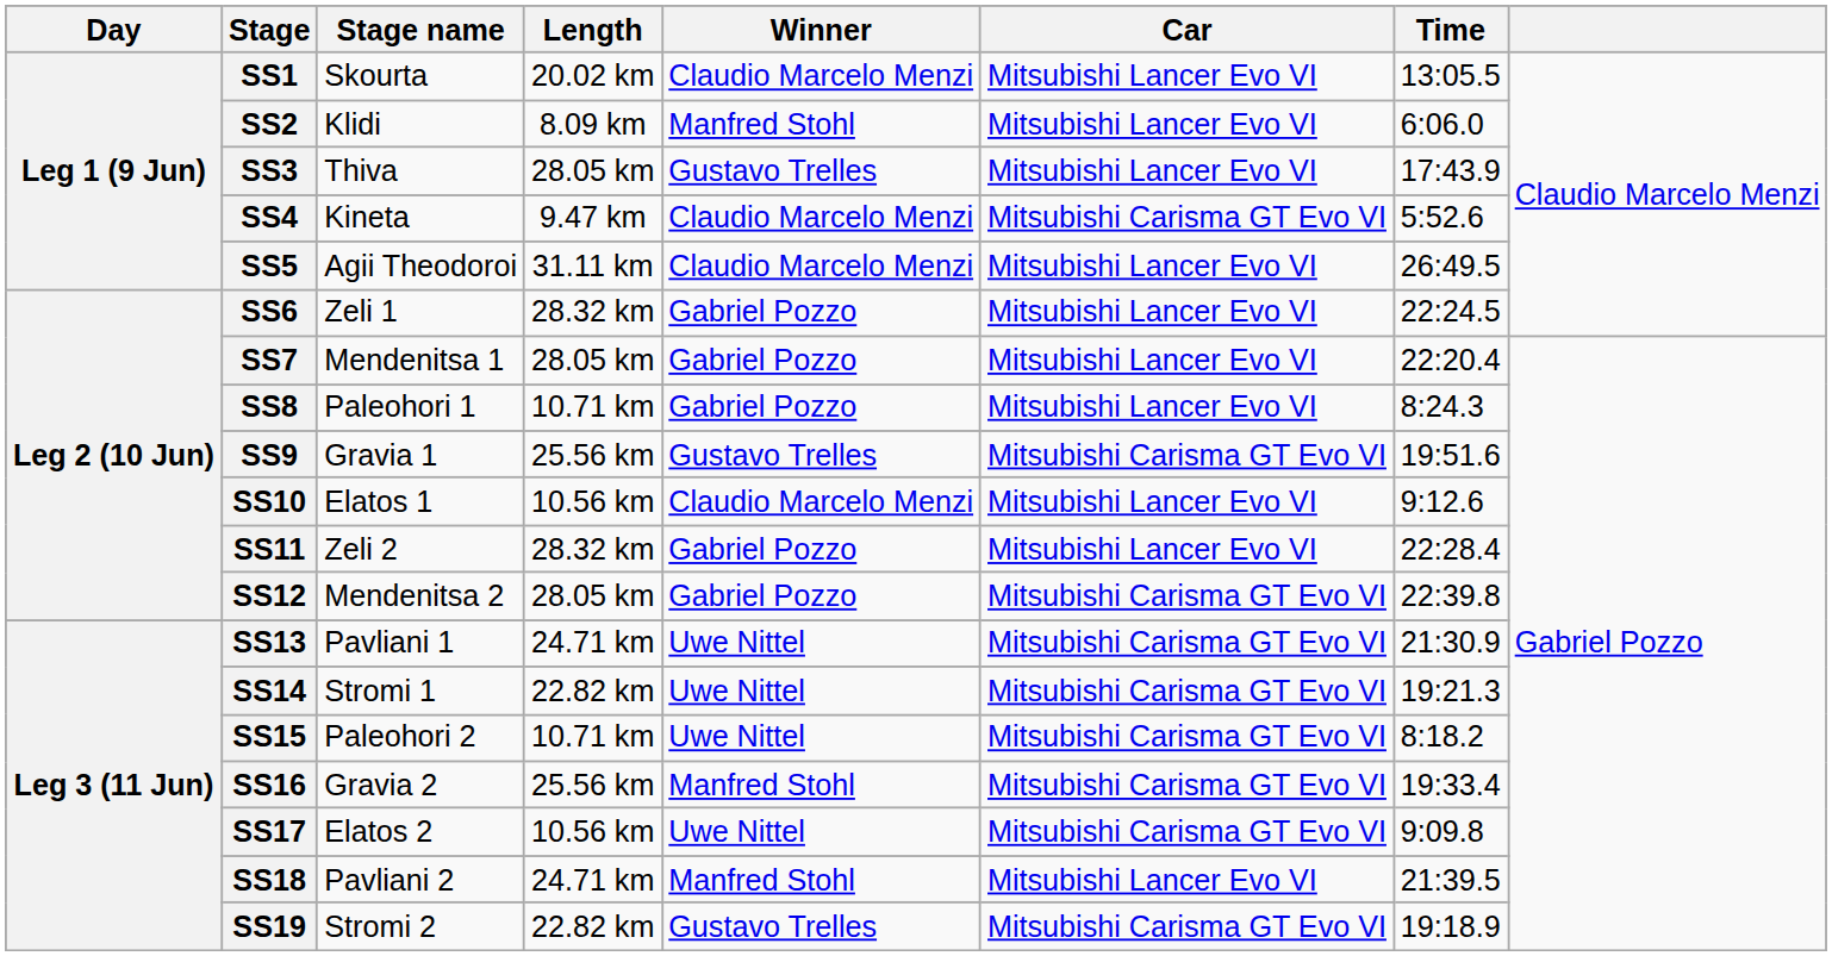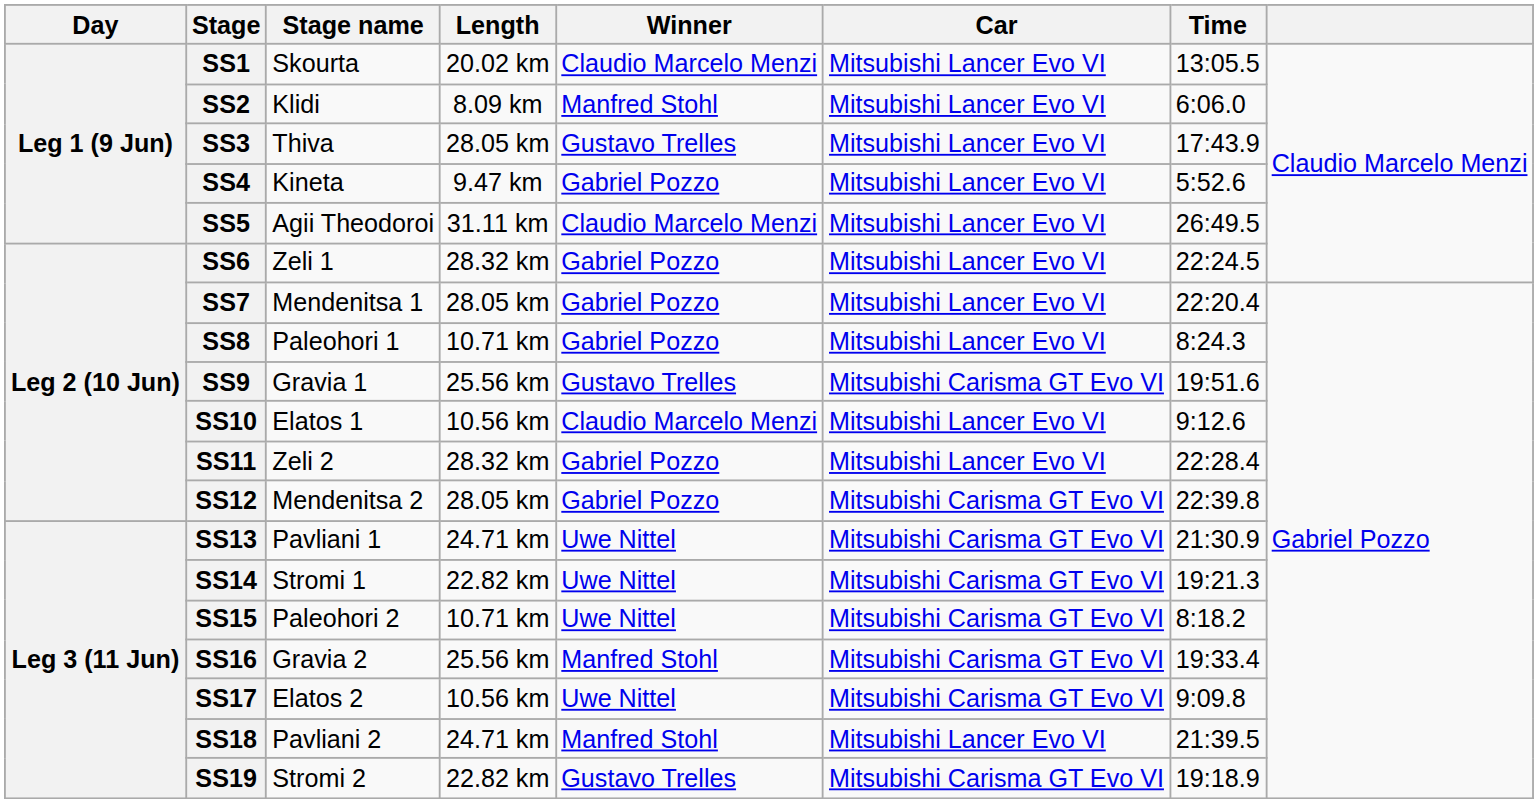 <table class="wikitable" style="font-size: 85%;">
 <tr>
 <th>Day</th>
 <th>Stage</th>
 <th>Stage name</th>
 <th>Length</th>
 <th>Winner</th>
 <th>Car</th>
 <th>Time</th>
 <th></th>
 </tr>
 <tr>
 <th rowspan="5">Leg 1 (9 Jun)</th>
 <th>SS1</th>
 <td>Skourta</td>
 <td align="center">20.02 km</td>
 <td> <a href='#'>Claudio Marcelo Menzi</a></td>
 <td><a href='#'>Mitsubishi Lancer Evo VI</a></td>
 <td>13:05.5</td>
 <td rowspan="6"> <a href='#'>Claudio Marcelo Menzi</a></td>
 </tr>
 <tr>
 <th>SS2</th>
 <td>Klidi</td>
 <td align="center">8.09 km</td>
 <td> <a href='#'>Manfred Stohl</a></td>
 <td><a href='#'>Mitsubishi Lancer Evo VI</a></td>
 <td>6:06.0</td>
 </tr>
 <tr>
 <th>SS3</th>
 <td>Thiva</td>
 <td align="center">28.05 km</td>
 <td> <a href='#'>Gustavo Trelles</a></td>
 <td><a href='#'>Mitsubishi Lancer Evo VI</a></td>
 <td>17:43.9</td>
 </tr>
 <tr>
 <th>SS4</th>
 <td>Kineta</td>
 <td align="center">9.47 km</td>
-<td> <a href='#'>Claudio Marcelo Menzi</a></td>
-<td><a href='#'>Mitsubishi Carisma GT Evo VI</a></td>
+<td> <a href='#'>Gabriel Pozzo</a></td>
+<td><a href='#'>Mitsubishi Lancer Evo VI</a></td>
 <td>5:52.6</td>
 </tr>
 <tr>
 <th>SS5</th>
 <td>Agii Theodoroi</td>
 <td align="center">31.11 km</td>
 <td> <a href='#'>Claudio Marcelo Menzi</a></td>
 <td><a href='#'>Mitsubishi Lancer Evo VI</a></td>
 <td>26:49.5</td>
 </tr>
 <tr>
 <th rowspan="7">Leg 2 (10 Jun)</th>
 <th>SS6</th>
 <td>Zeli 1</td>
 <td align="center">28.32 km</td>
 <td> <a href='#'>Gabriel Pozzo</a></td>
 <td><a href='#'>Mitsubishi Lancer Evo VI</a></td>
 <td>22:24.5</td>
 </tr>
 <tr>
 <th>SS7</th>
 <td>Mendenitsa 1</td>
 <td align="center">28.05 km</td>
 <td> <a href='#'>Gabriel Pozzo</a></td>
 <td><a href='#'>Mitsubishi Lancer Evo VI</a></td>
 <td>22:20.4</td>
 <td rowspan="13"> <a href='#'>Gabriel Pozzo</a></td>
 </tr>
 <tr>
 <th>SS8</th>
 <td>Paleohori 1</td>
 <td align="center">10.71 km</td>
 <td> <a href='#'>Gabriel Pozzo</a></td>
 <td><a href='#'>Mitsubishi Lancer Evo VI</a></td>
 <td>8:24.3</td>
 </tr>
 <tr>
 <th>SS9</th>
 <td>Gravia 1</td>
 <td align="center">25.56 km</td>
 <td> <a href='#'>Gustavo Trelles</a></td>
 <td><a href='#'>Mitsubishi Carisma GT Evo VI</a></td>
 <td>19:51.6</td>
 </tr>
 <tr>
 <th>SS10</th>
 <td>Elatos 1</td>
 <td align="center">10.56 km</td>
 <td> <a href='#'>Claudio Marcelo Menzi</a></td>
 <td><a href='#'>Mitsubishi Lancer Evo VI</a></td>
 <td>9:12.6</td>
 </tr>
 <tr>
 <th>SS11</th>
 <td>Zeli 2</td>
 <td align="center">28.32 km</td>
 <td> <a href='#'>Gabriel Pozzo</a></td>
 <td><a href='#'>Mitsubishi Lancer Evo VI</a></td>
 <td>22:28.4</td>
 </tr>
 <tr>
 <th>SS12</th>
 <td>Mendenitsa 2</td>
 <td align="center">28.05 km</td>
 <td> <a href='#'>Gabriel Pozzo</a></td>
 <td><a href='#'>Mitsubishi Carisma GT Evo VI</a></td>
 <td>22:39.8</td>
 </tr>
 <tr>
 <th rowspan="7">Leg 3 (11 Jun)</th>
 <th>SS13</th>
 <td>Pavliani 1</td>
 <td align="center">24.71 km</td>
 <td> <a href='#'>Uwe Nittel</a></td>
 <td><a href='#'>Mitsubishi Carisma GT Evo VI</a></td>
 <td>21:30.9</td>
 </tr>
 <tr>
 <th>SS14</th>
 <td>Stromi 1</td>
 <td align="center">22.82 km</td>
 <td> <a href='#'>Uwe Nittel</a></td>
 <td><a href='#'>Mitsubishi Carisma GT Evo VI</a></td>
 <td>19:21.3</td>
 </tr>
 <tr>
 <th>SS15</th>
 <td>Paleohori 2</td>
 <td align="center">10.71 km</td>
 <td> <a href='#'>Uwe Nittel</a></td>
 <td><a href='#'>Mitsubishi Carisma GT Evo VI</a></td>
 <td>8:18.2</td>
 </tr>
 <tr>
 <th>SS16</th>
 <td>Gravia 2</td>
 <td align="center">25.56 km</td>
 <td> <a href='#'>Manfred Stohl</a></td>
 <td><a href='#'>Mitsubishi Carisma GT Evo VI</a></td>
 <td>19:33.4</td>
 </tr>
 <tr>
 <th>SS17</th>
 <td>Elatos 2</td>
 <td align="center">10.56 km</td>
 <td> <a href='#'>Uwe Nittel</a></td>
 <td><a href='#'>Mitsubishi Carisma GT Evo VI</a></td>
 <td>9:09.8</td>
 </tr>
 <tr>
 <th>SS18</th>
 <td>Pavliani 2</td>
 <td align="center">24.71 km</td>
 <td> <a href='#'>Manfred Stohl</a></td>
 <td><a href='#'>Mitsubishi Lancer Evo VI</a></td>
 <td>21:39.5</td>
 </tr>
 <tr>
 <th>SS19</th>
 <td>Stromi 2</td>
 <td align="center">22.82 km</td>
 <td> <a href='#'>Gustavo Trelles</a></td>
 <td><a href='#'>Mitsubishi Carisma GT Evo VI</a></td>
 <td>19:18.9</td>
 </tr>
 <tr>
 </tr>
 </table>
